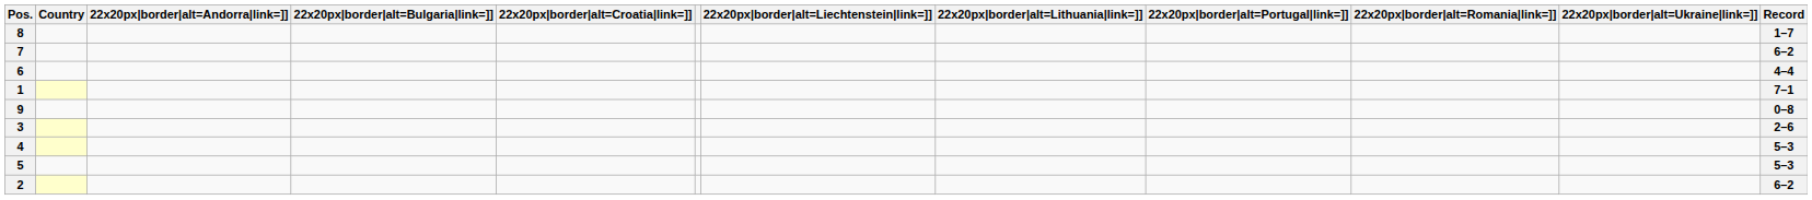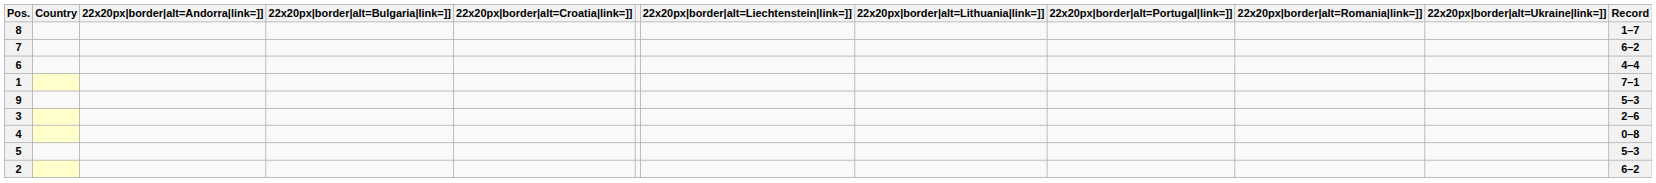 <table class="wikitable sortable nowrap" style="text-align:center; font-size:0.9em;">
 <tr>
 <th>Pos.</th>
 <th>Country</th>
 <th [[Image:>22x20px|border|alt=Andorra|link=]]</th>
 <th [[Image:>22x20px|border|alt=Bulgaria|link=]]</th>
 <th [[Image:>22x20px|border|alt=Croatia|link=]]</th>
 <th></th>
 <th [[Image:>22x20px|border|alt=Liechtenstein|link=]]</th>
 <th [[Image:>22x20px|border|alt=Lithuania|link=]]</th>
 <th [[Image:>22x20px|border|alt=Portugal|link=]]</th>
 <th [[Image:>22x20px|border|alt=Romania|link=]]</th>
 <th [[Image:>22x20px|border|alt=Ukraine|link=]]</th>
 <th>Record</th>
 </tr>
 <tr>
 <th>8</th>
 <td style="text-align:left;"></td>
 <td></td>
 <td></td>
 <td></td>
 <td></td>
 <td></td>
 <td></td>
 <td></td>
 <td></td>
 <td></td>
 <th>1–7</th>
 </tr>
 <tr>
 <th>7</th>
 <td style="text-align:left;"></td>
 <td></td>
 <td></td>
 <td></td>
 <td></td>
 <td></td>
 <td></td>
 <td></td>
 <td></td>
 <td></td>
 <th>6–2</th>
 </tr>
 <tr>
 <th>6</th>
 <td style="text-align:left;"></td>
 <td></td>
 <td></td>
 <td></td>
 <td></td>
 <td></td>
 <td></td>
 <td></td>
 <td></td>
 <td></td>
 <th>4–4</th>
 </tr>
 <tr>
 <th>1</th>
 <td style="text-align:left; background:#ffffcc;"></td>
 <td></td>
 <td></td>
 <td></td>
 <td></td>
 <td></td>
 <td></td>
 <td></td>
 <td></td>
 <td></td>
 <th>7–1</th>
 </tr>
 <tr>
 <th>9</th>
 <td style="text-align:left;"></td>
 <td></td>
 <td></td>
 <td></td>
 <td></td>
 <td></td>
 <td></td>
 <td></td>
 <td></td>
 <td></td>
-<th>0–8</th>
+<th>5–3</th>
 </tr>
 <tr>
 <th>3</th>
 <td style="text-align:left; background:#ffffcc;"></td>
 <td></td>
 <td></td>
 <td></td>
 <td></td>
 <td></td>
 <td></td>
 <td></td>
 <td></td>
 <td></td>
 <th>2–6</th>
 </tr>
 <tr>
 <th>4</th>
 <td style="text-align:left; background:#ffffcc;"></td>
 <td></td>
 <td></td>
 <td></td>
 <td></td>
 <td></td>
 <td></td>
 <td></td>
 <td></td>
 <td></td>
-<th>5–3</th>
+<th>0–8</th>
 </tr>
 <tr>
 <th>5</th>
 <td style="text-align:left;"></td>
 <td></td>
 <td></td>
 <td></td>
 <td></td>
 <td></td>
 <td></td>
 <td></td>
 <td></td>
 <td></td>
 <th>5–3</th>
 </tr>
 <tr>
 <th>2</th>
 <td style="text-align:left; background:#ffffcc;"></td>
 <td></td>
 <td></td>
 <td></td>
 <td></td>
 <td></td>
 <td></td>
 <td></td>
 <td></td>
 <td></td>
 <th>6–2</th>
 </tr>
 </table>
